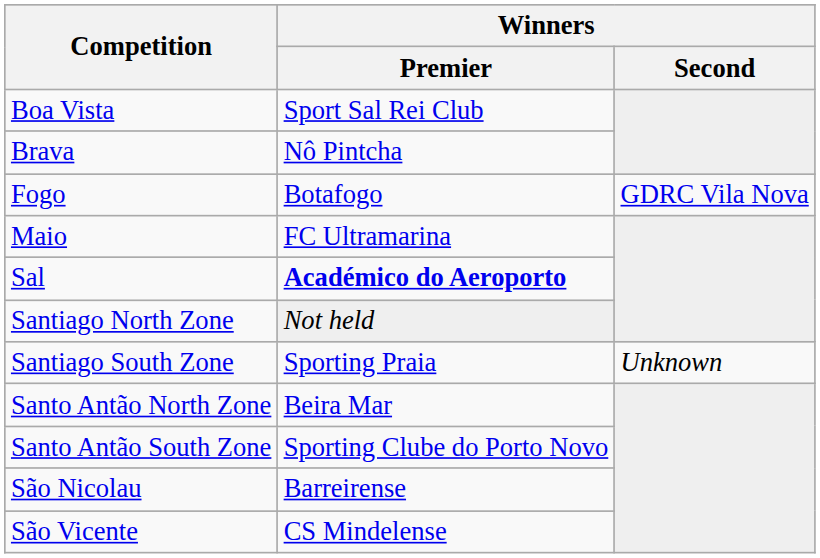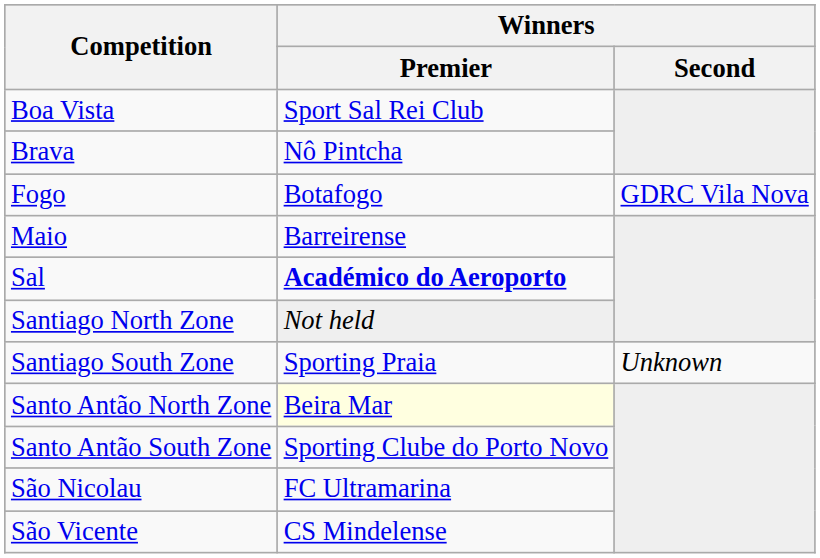 <table class="wikitable">
 <tr>
 <th rowspan="2">Competition</th>
 <th colspan="2">Winners</th>
 </tr>
 <tr>
 <th>Premier</th>
 <th>Second</th>
 </tr>
 <tr>
 <td><a href='#'>Boa Vista</a></td>
 <td><a href='#'>Sport Sal Rei Club</a></td>
 <td rowspan="2" bgcolor=#EFEFEF></td>
 </tr>
 <tr>
 <td><a href='#'>Brava</a></td>
 <td><a href='#'>Nô Pintcha</a></td>
 </tr>
 <tr>
 <td><a href='#'>Fogo</a></td>
 <td><a href='#'>Botafogo</a></td>
 <td><a href='#'>GDRC Vila Nova</a></td>
 </tr>
 <tr>
 <td><a href='#'>Maio</a></td>
-<td><a href='#'>FC Ultramarina</a></td>
+<td><a href='#'>Barreirense</a></td>
 <td rowspan=3 bgcolor=#EFEFEF></td>
 </tr>
 <tr>
 <td><a href='#'>Sal</a></td>
 <td><strong><a href='#'>Académico do Aeroporto</a></strong></td>
 </tr>
 <tr>
 <td><a href='#'>Santiago North Zone</a></td>
 <td bgcolor=#EFEFEF><em>Not held</em></td>
 </tr>
 <tr>
 <td><a href='#'>Santiago South Zone</a></td>
 <td><a href='#'>Sporting Praia</a></td>
 <td><em>Unknown</em></td>
 </tr>
 <tr>
 <td><a href='#'>Santo Antão North Zone</a></td>
-<td><a href='#'>Beira Mar</a></td>
+<td style="background: lightyellow;"><a href='#'>Beira Mar</a></td>
 <td rowspan="4" bgcolor=#EFEFEF></td>
 </tr>
 <tr>
 <td><a href='#'>Santo Antão South Zone</a></td>
 <td><a href='#'>Sporting Clube do Porto Novo</a></td>
 </tr>
 <tr>
 <td><a href='#'>São Nicolau</a></td>
-<td><a href='#'>Barreirense</a></td>
+<td><a href='#'>FC Ultramarina</a></td>
 </tr>
 <tr>
 <td><a href='#'>São Vicente</a></td>
 <td><a href='#'>CS Mindelense</a></td>
 </tr>
 </table>
